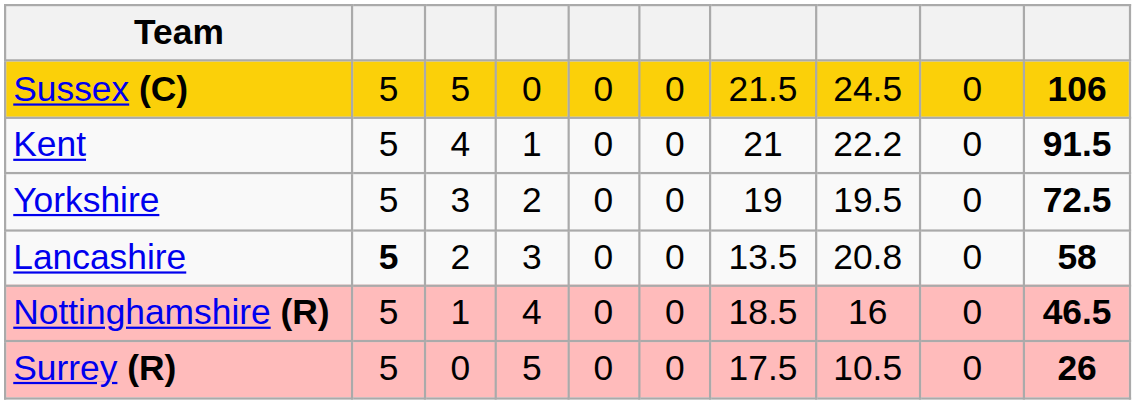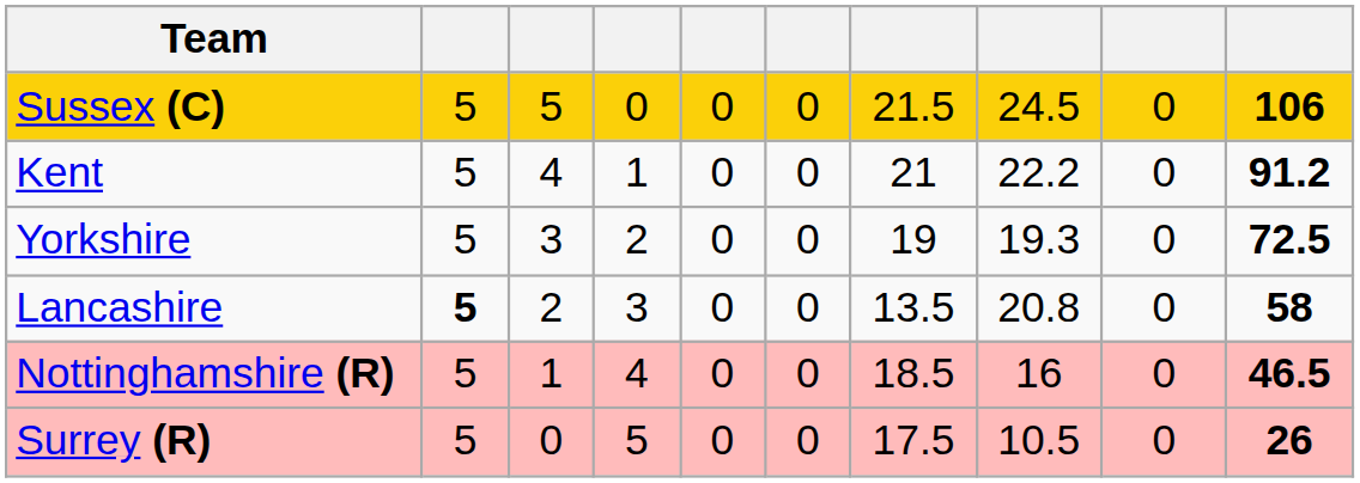 <table class="wikitable" style="text-align:center">
 <tr>
 <th width="150">Team</th>
 <th width="25"></th>
 <th width="25"></th>
 <th width="25"></th>
 <th width="25"></th>
 <th width="25"></th>
 <th width="40"></th>
 <th width="40"></th>
 <th width="40"></th>
 <th width="40"></th>
 </tr>
 <tr style="background:#fbd009">
 <td style="text-align:left"><a href='#'>Sussex</a> <strong>(C)</strong></td>
 <td>5</td>
 <td>5</td>
 <td>0</td>
 <td>0</td>
 <td>0</td>
 <td>21.5</td>
 <td>24.5</td>
 <td>0</td>
 <td><strong>106</strong></td>
 </tr>
 <tr>
 <td style="text-align:left"><a href='#'>Kent</a></td>
 <td>5</td>
 <td>4</td>
 <td>1</td>
 <td>0</td>
 <td>0</td>
 <td>21</td>
 <td>22.2</td>
 <td>0</td>
-<td><strong>91.5</strong></td>
+<td><strong>91.2</strong></td>
 </tr>
 <tr>
 <td style="text-align:left"><a href='#'>Yorkshire</a></td>
 <td>5</td>
 <td>3</td>
 <td>2</td>
 <td>0</td>
 <td>0</td>
 <td>19</td>
-<td>19.5</td>
+<td>19.3</td>
 <td>0</td>
 <td><strong>72.5</strong></td>
 </tr>
 <tr>
 <td style="text-align:left"><a href='#'>Lancashire</a></td>
 <td><strong>5</strong></td>
 <td>2</td>
 <td>3</td>
 <td>0</td>
 <td>0</td>
 <td>13.5</td>
 <td>20.8</td>
 <td>0</td>
 <td><strong>58</strong></td>
 </tr>
 <tr style="background:#FFBBBB">
 <td style="text-align:left"><a href='#'>Nottinghamshire</a> <strong>(R)</strong></td>
 <td>5</td>
 <td>1</td>
 <td>4</td>
 <td>0</td>
 <td>0</td>
 <td>18.5</td>
 <td>16</td>
 <td>0</td>
 <td><strong>46.5</strong></td>
 </tr>
 <tr style="background:#FFBBBB">
 <td style="text-align:left"><a href='#'>Surrey</a> <strong>(R)</strong></td>
 <td>5</td>
 <td>0</td>
 <td>5</td>
 <td>0</td>
 <td>0</td>
 <td>17.5</td>
 <td>10.5</td>
 <td>0</td>
 <td><strong>26</strong></td>
 </tr>
 </table>
